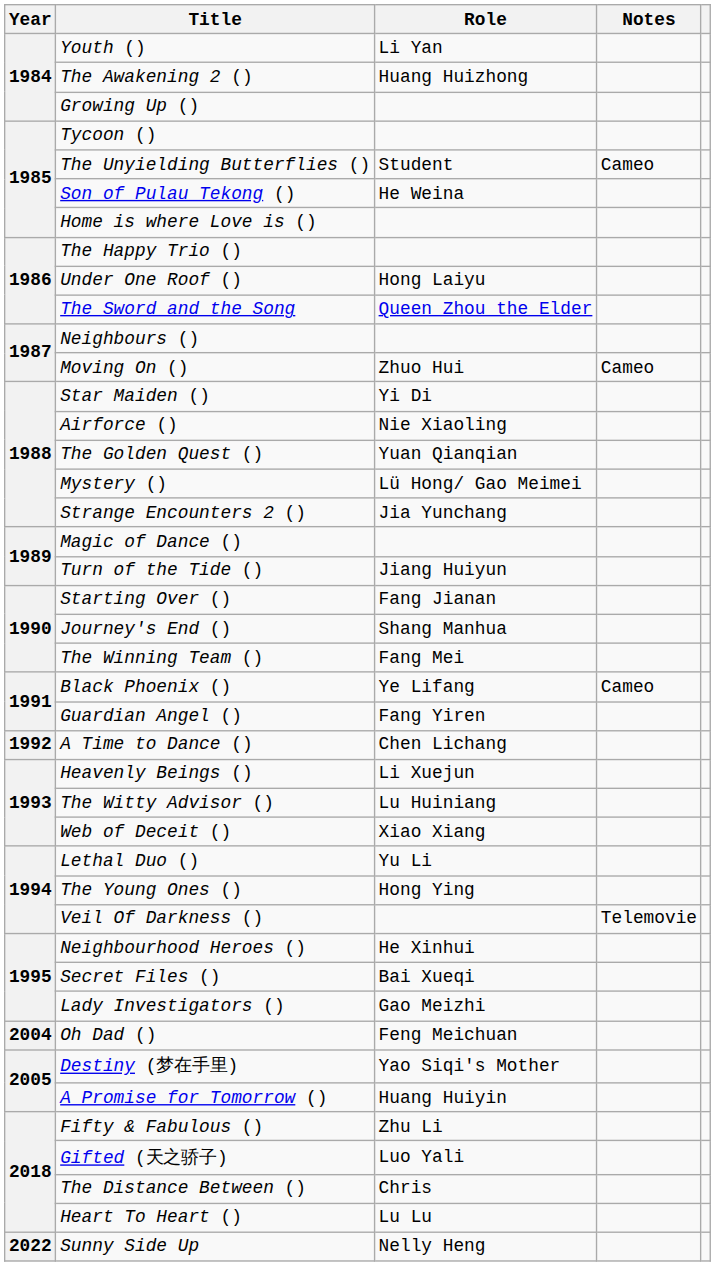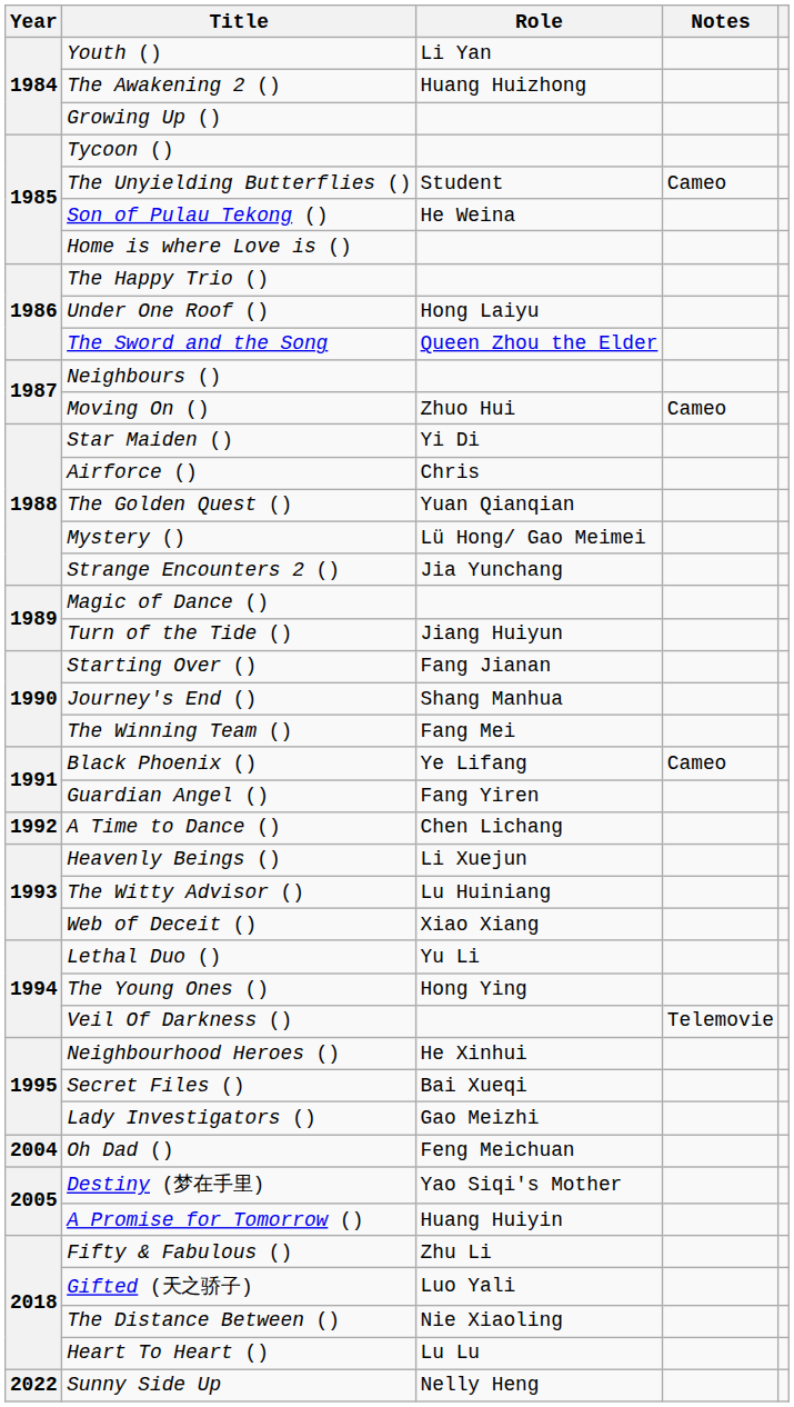 <table class="wikitable sortable plainrowheaders">
 <tr>
 <th scope="col">Year</th>
 <th scope="col">Title</th>
 <th scope="col">Role</th>
 <th scope="col" class="unsortable">Notes</th>
 <th scope="col" class="unsortable"></th>
 </tr>
 <tr>
 <th scope="row" rowspan="3">1984</th>
 <td><em>Youth</em> ()</td>
 <td>Li Yan</td>
 <td></td>
 <td></td>
 </tr>
 <tr>
 <td><em>The Awakening 2</em> ()</td>
 <td>Huang Huizhong</td>
 <td></td>
 <td></td>
 </tr>
 <tr>
 <td><em>Growing Up</em> ()</td>
 <td></td>
 <td></td>
 <td></td>
 </tr>
 <tr>
 <th scope="row" rowspan="4">1985</th>
 <td><em>Tycoon</em> ()</td>
 <td></td>
 <td></td>
 <td></td>
 </tr>
 <tr>
 <td><em>The Unyielding Butterflies</em> ()</td>
 <td>Student</td>
 <td>Cameo</td>
 <td></td>
 </tr>
 <tr>
 <td><em><a href='#'>Son of Pulau Tekong</a></em> ()</td>
 <td>He Weina</td>
 <td></td>
 <td></td>
 </tr>
 <tr>
 <td><em>Home is where Love is</em> ()</td>
 <td></td>
 <td></td>
 <td></td>
 </tr>
 <tr>
 <th scope="row" rowspan="3">1986</th>
 <td><em>The Happy Trio</em> ()</td>
 <td></td>
 <td></td>
 <td></td>
 </tr>
 <tr>
 <td><em>Under One Roof</em> ()</td>
 <td>Hong Laiyu</td>
 <td></td>
 <td></td>
 </tr>
 <tr>
 <td><em><a href='#'>The Sword and the Song</a></em></td>
 <td><a href='#'>Queen Zhou the Elder</a></td>
 <td></td>
 <td></td>
 </tr>
 <tr>
 <th scope="row" rowspan="2">1987</th>
 <td><em>Neighbours</em> ()</td>
 <td></td>
 <td></td>
 <td></td>
 </tr>
 <tr>
 <td><em>Moving On</em> ()</td>
 <td>Zhuo Hui</td>
 <td>Cameo</td>
 <td></td>
 </tr>
 <tr>
 <th scope="row" rowspan="5">1988</th>
 <td><em>Star Maiden</em> ()</td>
 <td>Yi Di</td>
 <td></td>
 <td></td>
 </tr>
 <tr>
 <td><em>Airforce</em> ()</td>
-<td>Nie Xiaoling</td>
+<td>Chris</td>
 <td></td>
 <td></td>
 </tr>
 <tr>
 <td><em>The Golden Quest</em> ()</td>
 <td>Yuan Qianqian</td>
 <td></td>
 <td></td>
 </tr>
 <tr>
 <td><em>Mystery</em> ()</td>
 <td>Lü Hong/ Gao Meimei</td>
 <td></td>
 <td></td>
 </tr>
 <tr>
 <td><em>Strange Encounters 2</em> ()</td>
 <td>Jia Yunchang</td>
 <td></td>
 <td></td>
 </tr>
 <tr>
 <th scope="row" rowspan="2">1989</th>
 <td><em>Magic of Dance</em> ()</td>
 <td></td>
 <td></td>
 <td></td>
 </tr>
 <tr>
 <td><em>Turn of the Tide</em> ()</td>
 <td>Jiang Huiyun</td>
 <td></td>
 <td></td>
 </tr>
 <tr>
 <th scope="row" rowspan="3">1990</th>
 <td><em>Starting Over</em> ()</td>
 <td>Fang Jianan</td>
 <td></td>
 <td></td>
 </tr>
 <tr>
 <td><em>Journey's End</em> ()</td>
 <td>Shang Manhua</td>
 <td></td>
 <td></td>
 </tr>
 <tr>
 <td><em>The Winning Team</em> ()</td>
 <td>Fang Mei</td>
 <td></td>
 <td></td>
 </tr>
 <tr>
 <th scope="row" rowspan="2">1991</th>
 <td><em>Black Phoenix</em> ()</td>
 <td>Ye Lifang</td>
 <td>Cameo</td>
 <td></td>
 </tr>
 <tr>
 <td><em>Guardian Angel</em> ()</td>
 <td>Fang Yiren</td>
 <td></td>
 <td></td>
 </tr>
 <tr>
 <th scope="row">1992</th>
 <td><em>A Time to Dance</em> ()</td>
 <td>Chen Lichang</td>
 <td></td>
 <td></td>
 </tr>
 <tr>
 <th scope="row" rowspan="3">1993</th>
 <td><em>Heavenly Beings</em> ()</td>
 <td>Li Xuejun</td>
 <td></td>
 <td></td>
 </tr>
 <tr>
 <td><em>The Witty Advisor</em> ()</td>
 <td>Lu Huiniang</td>
 <td></td>
 <td></td>
 </tr>
 <tr>
 <td><em>Web of Deceit</em> ()</td>
 <td>Xiao Xiang</td>
 <td></td>
 <td></td>
 </tr>
 <tr>
 <th scope="row" rowspan="3">1994</th>
 <td><em>Lethal Duo</em> ()</td>
 <td>Yu Li</td>
 <td></td>
 <td></td>
 </tr>
 <tr>
 <td><em>The Young Ones</em> ()</td>
 <td>Hong Ying</td>
 <td></td>
 <td></td>
 </tr>
 <tr>
 <td><em>Veil Of Darkness</em> ()</td>
 <td></td>
 <td>Telemovie</td>
 <td></td>
 </tr>
 <tr>
 <th scope="row" rowspan="3">1995</th>
 <td><em>Neighbourhood Heroes</em> ()</td>
 <td>He Xinhui</td>
 <td></td>
 <td></td>
 </tr>
 <tr>
 <td><em>Secret Files</em> ()</td>
 <td>Bai Xueqi</td>
 <td></td>
 <td></td>
 </tr>
 <tr>
 <td><em>Lady Investigators</em> ()</td>
 <td>Gao Meizhi</td>
 <td></td>
 <td></td>
 </tr>
 <tr>
 <th scope="row" rowspan="1">2004</th>
 <td><em>Oh Dad</em> ()</td>
 <td>Feng Meichuan</td>
 <td></td>
 <td></td>
 </tr>
 <tr>
 <th scope="row" rowspan="2">2005</th>
 <td><em><a href='#'>Destiny</a></em> (梦在手里)</td>
 <td>Yao Siqi's Mother</td>
 <td></td>
 <td></td>
 </tr>
 <tr>
 <td><em><a href='#'>A Promise for Tomorrow</a></em> ()</td>
 <td>Huang Huiyin</td>
 <td></td>
 <td></td>
 </tr>
 <tr>
 <th scope="row" rowspan="4">2018</th>
 <td><em>Fifty & Fabulous</em> ()</td>
 <td>Zhu Li</td>
 <td></td>
 <td></td>
 </tr>
 <tr>
 <td><em><a href='#'>Gifted</a></em> (天之骄子)</td>
 <td>Luo Yali</td>
 <td></td>
 <td></td>
 </tr>
 <tr>
 <td><em>The Distance Between</em> ()</td>
-<td>Chris</td>
+<td>Nie Xiaoling</td>
 <td></td>
 <td></td>
 </tr>
 <tr>
 <td><em>Heart To Heart</em> ()</td>
 <td>Lu Lu</td>
 <td></td>
 <td></td>
 </tr>
 <tr>
 <th scope="row" rowspan="1">2022</th>
 <td><em>Sunny Side Up</em></td>
 <td>Nelly Heng</td>
 <td></td>
 <td></td>
 </tr>
 </table>
